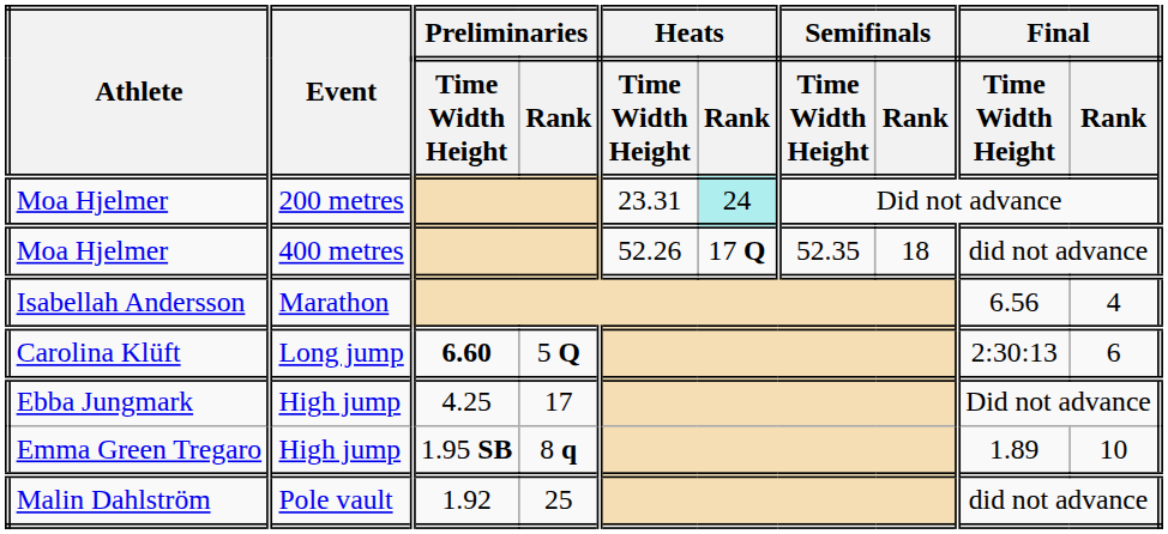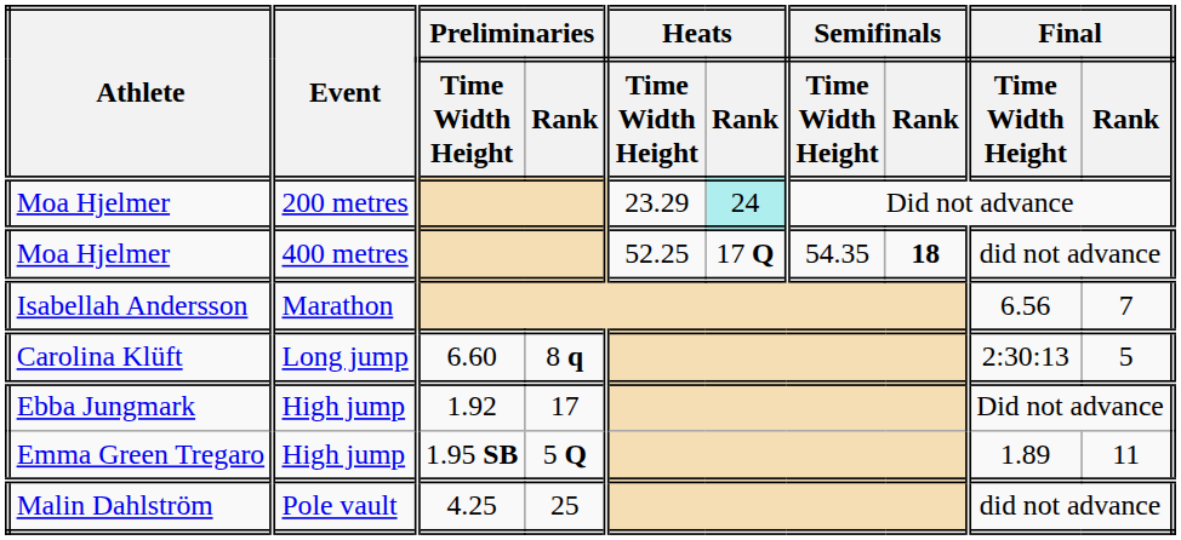 <table class=wikitable style="font-size:90%; border: double;">
 <tr>
 <th rowspan="2" style="border-right:double">Athlete</th>
 <th rowspan="2" style="border-right:double">Event</th>
 <th colspan="2" style="border-right:double; border-bottom:double;">Preliminaries</th>
 <th colspan="2" style="border-right:double; border-bottom:double;">Heats</th>
 <th colspan="2" style="border-right:double; border-bottom:double;">Semifinals</th>
 <th colspan="2" style="border-right:double; border-bottom:double;">Final</th>
 </tr>
 <tr>
 <th>Time<br>Width<br>Height</th>
 <th style="border-right:double">Rank</th>
 <th>Time<br>Width<br>Height</th>
 <th style="border-right:double">Rank</th>
 <th>Time<br>Width<br>Height</th>
 <th style="border-right:double">Rank</th>
 <th>Time<br>Width<br>Height</th>
 <th style="border-right:double">Rank</th>
 </tr>
 <tr style="border-top: double;">
 <td style="border-right:double"><a href='#'>Moa Hjelmer</a></td>
 <td style="border-right:double"><a href='#'>200 metres</a></td>
 <td style="border-right:double" colspan= 2 bgcolor="wheat"></td>
-<td align=center>23.31</td>
+<td align=center>23.29</td>
 <td style="background: paleturquoise; border-right:double" align=center>24</td>
 <td colspan=4 align=center>Did not advance</td>
 </tr>
 <tr style="border-top: double;">
 <td style="border-right:double"><a href='#'>Moa Hjelmer</a></td>
 <td style="border-right:double"><a href='#'>400 metres</a></td>
 <td style="border-right:double" colspan= 2 bgcolor="wheat"></td>
-<td align="center">52.26</td>
+<td align="center">52.25</td>
 <td style="border-right:double" align="center">17 <strong>Q</strong></td>
-<td align="center">52.35</td>
-<td style="border-right:double" align="center">18</td>
+<td align="center">54.35</td>
+<td style="border-right:double" align="center"><strong>18</strong></td>
 <td colspan=2 align="center">did not advance</td>
 </tr>
 <tr style="border-top: double;">
 <td style="border-right:double"><a href='#'>Isabellah Andersson</a></td>
 <td style="border-right:double"><a href='#'>Marathon</a></td>
 <td style="border-right:double" colspan= 6 bgcolor="wheat"></td>
 <td align="center">6.56</td>
-<td align="center">4</td>
+<td align="center">7</td>
 </tr>
 <tr style="border-top: double;">
 <td style="border-right:double"><a href='#'>Carolina Klüft</a></td>
 <td style="border-right:double"><a href='#'>Long jump</a></td>
-<td align="center"><strong>6.60</strong></td>
-<td style="border-right:double" align=center>5 <strong>Q</strong></td>
+<td align="center">6.60</td>
+<td style="border-right:double" align="center">8 <strong>q</strong></td>
 <td style="border-right:double" colspan= 4 bgcolor="wheat"></td>
 <td align="center">2:30:13</td>
-<td align="center">6</td>
+<td align="center">5</td>
 </tr>
 <tr style="border-top: double;">
 <td style="border-right:double"><a href='#'>Ebba Jungmark</a></td>
 <td style="border-right:double"><a href='#'>High jump</a></td>
-<td align="center">4.25</td>
+<td align=center>1.92</td>
 <td style="border-right:double" align=center>17</td>
 <td style="border-right:double" colspan= 4 bgcolor="wheat"></td>
 <td colspan=2 align=center>Did not advance</td>
 </tr>
 <tr>
 <td style="border-right:double"><a href='#'>Emma Green Tregaro</a></td>
 <td style="border-right:double"><a href='#'>High jump</a></td>
 <td align=center>1.95 <strong>SB</strong></td>
-<td style="border-right:double" align="center">8 <strong>q</strong></td>
+<td style="border-right:double" align=center>5 <strong>Q</strong></td>
 <td style="border-right:double" colspan= 4 bgcolor="wheat"></td>
 <td align=center>1.89</td>
-<td align=center>10</td>
+<td align=center>11</td>
 </tr>
 <tr style="border-top: double;">
 <td style="border-right:double"><a href='#'>Malin Dahlström</a></td>
 <td style="border-right:double"><a href='#'>Pole vault</a></td>
-<td align=center>1.92</td>
+<td align="center">4.25</td>
 <td style="border-right:double" align="center">25</td>
 <td style="border-right:double" colspan= 4 bgcolor="wheat"></td>
 <td colspan=2 align="center">did not advance</td>
 </tr>
 </table>
